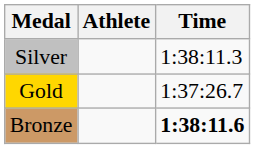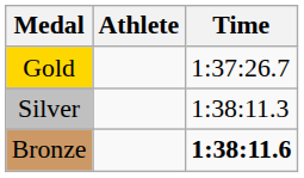 <table class="wikitable">
 <tr>
 <th>Medal</th>
 <th>Athlete</th>
 <th>Time</th>
 </tr>
 <tr>
+<td style="text-align:center;background-color:gold;">Gold</td>
+<td></td>
+<td>1:37:26.7</td>
+</tr>
+<tr>
 <td style="text-align:center;background-color:silver;">Silver</td>
 <td></td>
 <td>1:38:11.3</td>
-</tr>
-<tr>
-<td style="text-align:center;background-color:gold;">Gold</td>
-<td></td>
-<td>1:37:26.7</td>
 </tr>
 <tr>
 <td style="text-align:center;background-color:#CC9966;">Bronze</td>
 <td></td>
 <td><strong>1:38:11.6</strong></td>
 </tr>
 </table>
